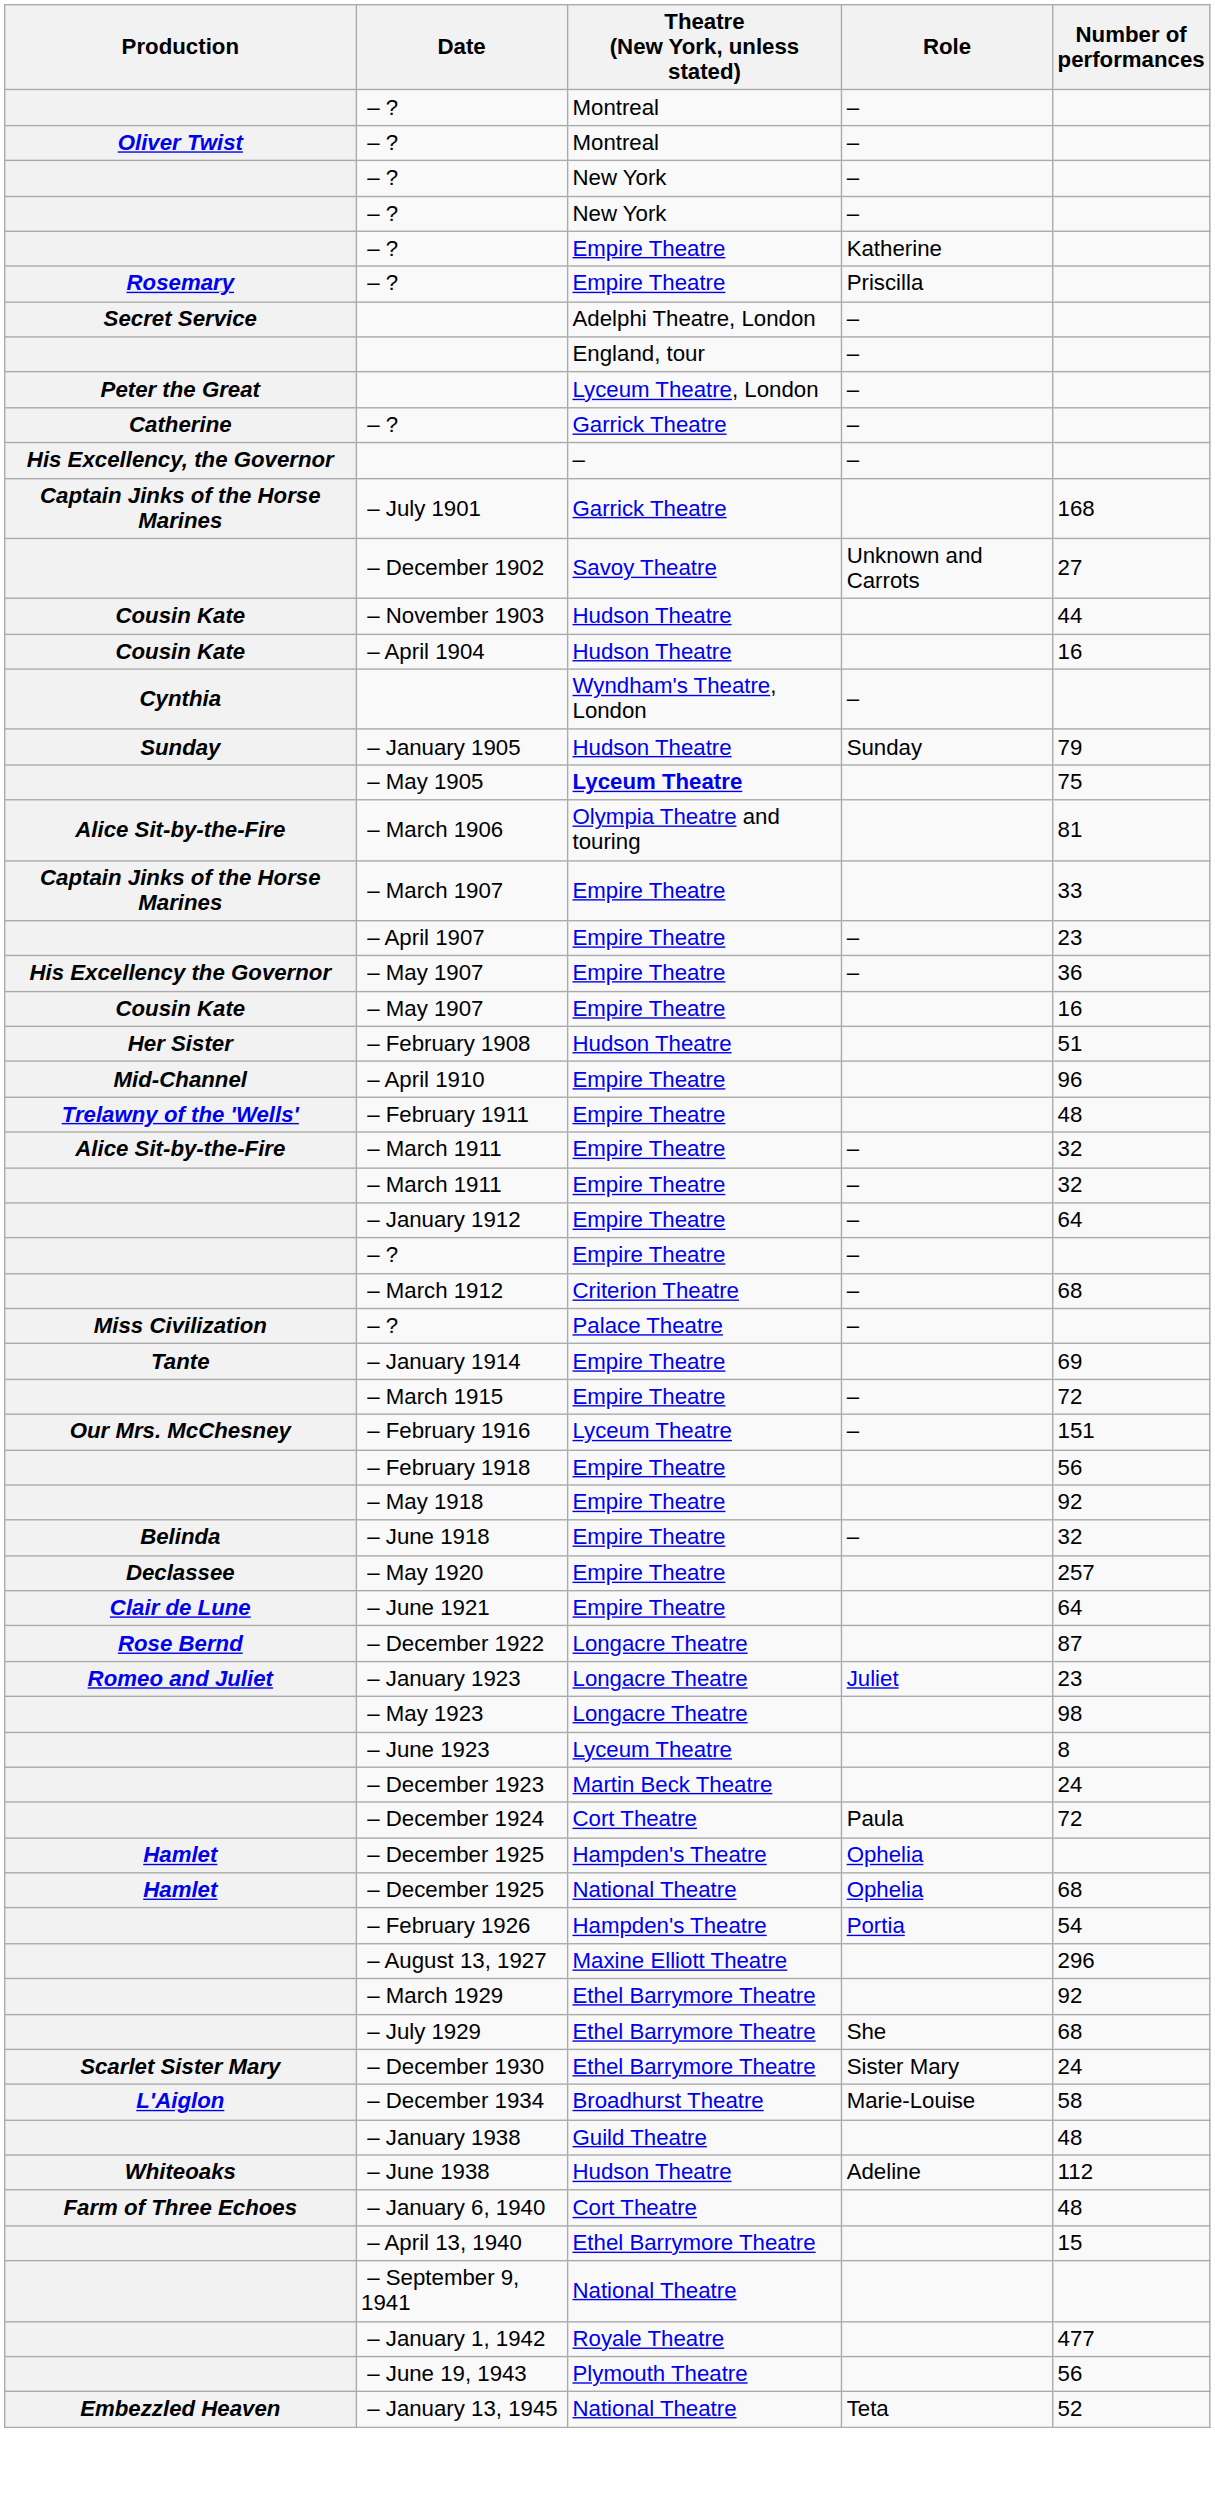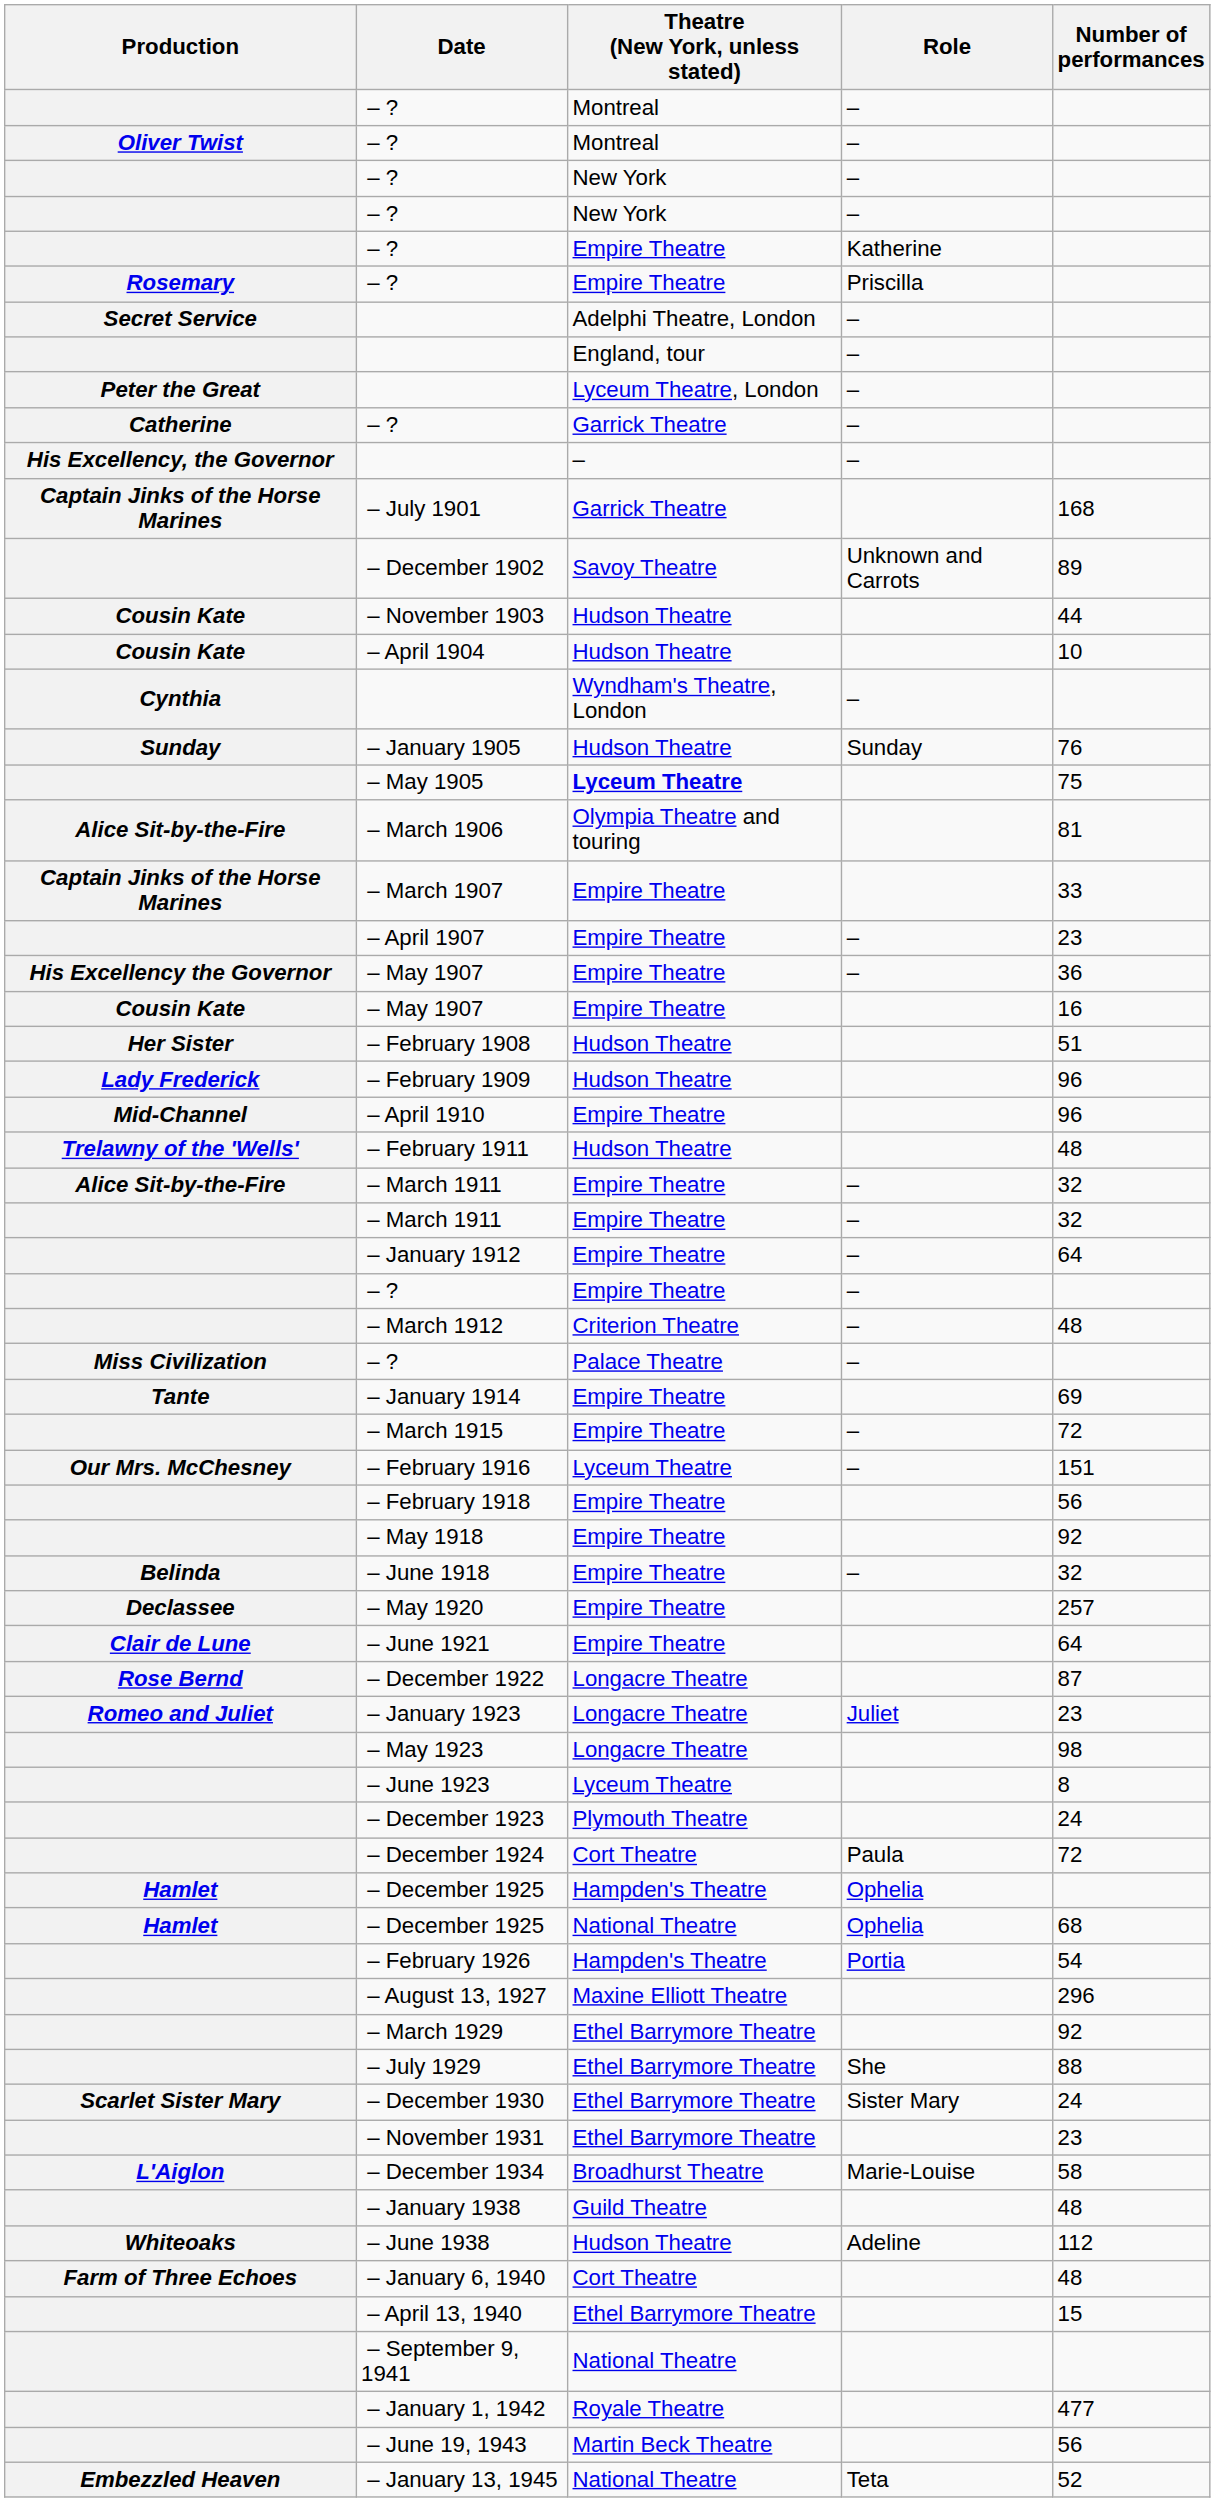 <table class="wikitable plainrowheaders sortable">
 <tr>
 <th scope="col">Production</th>
 <th scope="col">Date</th>
 <th scope="col">Theatre<br>(New York, unless stated)</th>
 <th scope="col">Role</th>
 <th scope="col">Number of<br>performances</th>
 </tr>
 <tr>
 <th scope="row"></th>
 <td> – ?</td>
 <td>Montreal</td>
 <td>–</td>
 <td></td>
 </tr>
 <tr>
 <th scope="row"><em><a href='#'>Oliver Twist</a></em></th>
 <td> – ?</td>
 <td>Montreal</td>
 <td>–</td>
 <td></td>
 </tr>
 <tr>
 <th scope="row"></th>
 <td> – ?</td>
 <td>New York</td>
 <td>–</td>
 <td></td>
 </tr>
 <tr>
 <th scope="row"></th>
 <td> – ?</td>
 <td>New York</td>
 <td>–</td>
 <td></td>
 </tr>
 <tr>
 <th scope="row"></th>
 <td> – ?</td>
 <td><a href='#'>Empire Theatre</a></td>
 <td>Katherine</td>
 <td></td>
 </tr>
 <tr>
 <th scope="row"><em><a href='#'>Rosemary</a></em></th>
 <td> – ?</td>
 <td><a href='#'>Empire Theatre</a></td>
 <td>Priscilla</td>
 <td></td>
 </tr>
 <tr>
 <th scope="row"><em>Secret Service</em></th>
 <td></td>
 <td>Adelphi Theatre, London</td>
 <td>–</td>
 <td></td>
 </tr>
 <tr>
 <th scope="row"></th>
 <td></td>
 <td>England, tour</td>
 <td>–</td>
 <td></td>
 </tr>
 <tr>
 <th scope="row"><em>Peter the Great</em></th>
 <td></td>
 <td><a href='#'>Lyceum Theatre</a>, London</td>
 <td>–</td>
 <td></td>
 </tr>
 <tr>
 <th scope="row"><em>Catherine</em></th>
 <td> – ?</td>
 <td><a href='#'>Garrick Theatre</a></td>
 <td>–</td>
 <td></td>
 </tr>
 <tr>
 <th scope="row"><em>His Excellency, the Governor</em></th>
 <td></td>
 <td>–</td>
 <td>–</td>
 <td></td>
 </tr>
 <tr>
 <th scope="row"><em>Captain Jinks of the Horse Marines</em></th>
 <td> – July 1901</td>
 <td><a href='#'>Garrick Theatre</a></td>
 <td></td>
 <td>168</td>
 </tr>
 <tr>
 <th scope="row"></th>
 <td> – December 1902</td>
 <td><a href='#'>Savoy Theatre</a></td>
 <td>Unknown and Carrots</td>
-<td>27</td>
+<td>89</td>
 </tr>
 <tr>
 <th scope="row"><em>Cousin Kate</em></th>
 <td> – November 1903</td>
 <td><a href='#'>Hudson Theatre</a></td>
 <td></td>
 <td>44</td>
 </tr>
 <tr>
 <th scope="row"><em>Cousin Kate</em></th>
 <td> – April 1904</td>
 <td><a href='#'>Hudson Theatre</a></td>
 <td></td>
-<td>16</td>
+<td>10</td>
 </tr>
 <tr>
 <th scope="row"><em>Cynthia</em></th>
 <td></td>
 <td><a href='#'>Wyndham's Theatre</a>, London</td>
 <td>–</td>
 <td></td>
 </tr>
 <tr>
 <th scope="row"><em>Sunday</em></th>
 <td> – January 1905</td>
 <td><a href='#'>Hudson Theatre</a></td>
 <td>Sunday</td>
-<td>79</td>
+<td>76</td>
 </tr>
 <tr>
 <th scope="row"></th>
 <td> – May 1905</td>
 <td><strong><a href='#'>Lyceum Theatre</a></strong></td>
 <td></td>
 <td>75</td>
 </tr>
 <tr>
 <th scope="row"><em>Alice Sit-by-the-Fire</em></th>
 <td> – March 1906</td>
 <td><a href='#'>Olympia Theatre</a> and touring</td>
 <td></td>
 <td>81</td>
 </tr>
 <tr>
 <th scope="row"><em>Captain Jinks of the Horse Marines</em></th>
 <td> – March 1907</td>
 <td><a href='#'>Empire Theatre</a></td>
 <td></td>
 <td>33</td>
 </tr>
 <tr>
 <th scope="row"></th>
 <td> – April 1907</td>
 <td><a href='#'>Empire Theatre</a></td>
 <td>–</td>
 <td>23</td>
 </tr>
 <tr>
 <th scope="row"><em>His Excellency the Governor</em></th>
 <td> – May 1907</td>
 <td><a href='#'>Empire Theatre</a></td>
 <td>–</td>
 <td>36</td>
 </tr>
 <tr>
 <th scope="row"><em>Cousin Kate</em></th>
 <td> – May 1907</td>
 <td><a href='#'>Empire Theatre</a></td>
 <td></td>
 <td>16</td>
 </tr>
 <tr>
 <th scope="row"><em>Her Sister</em></th>
 <td> – February 1908</td>
 <td><a href='#'>Hudson Theatre</a></td>
 <td></td>
 <td>51</td>
 </tr>
 <tr>
+<th scope="row"><em><a href='#'>Lady Frederick</a></em></th>
+<td> – February 1909</td>
+<td><a href='#'>Hudson Theatre</a></td>
+<td></td>
+<td>96</td>
+</tr>
+<tr>
 <th scope="row"><em>Mid-Channel</em></th>
 <td> – April 1910</td>
 <td><a href='#'>Empire Theatre</a></td>
 <td></td>
 <td>96</td>
 </tr>
 <tr>
 <th scope="row"><em><a href='#'>Trelawny of the 'Wells'</a></em></th>
 <td> – February 1911</td>
-<td><a href='#'>Empire Theatre</a></td>
+<td><a href='#'>Hudson Theatre</a></td>
 <td></td>
 <td>48</td>
 </tr>
 <tr>
 <th scope="row"><em>Alice Sit-by-the-Fire</em></th>
 <td> – March 1911</td>
 <td><a href='#'>Empire Theatre</a></td>
 <td>–</td>
 <td>32</td>
 </tr>
 <tr>
 <th scope="row"></th>
 <td> – March 1911</td>
 <td><a href='#'>Empire Theatre</a></td>
 <td>–</td>
 <td>32</td>
 </tr>
 <tr>
 <th scope="row"></th>
 <td> – January 1912</td>
 <td><a href='#'>Empire Theatre</a></td>
 <td>–</td>
 <td>64</td>
 </tr>
 <tr>
 <th scope="row"></th>
 <td> – ?</td>
 <td><a href='#'>Empire Theatre</a></td>
 <td>–</td>
 <td></td>
 </tr>
 <tr>
 <th scope="row"></th>
 <td> – March 1912</td>
 <td><a href='#'>Criterion Theatre</a></td>
 <td>–</td>
-<td>68</td>
+<td>48</td>
 </tr>
 <tr>
 <th scope="row"><em>Miss Civilization</em></th>
 <td> – ?</td>
 <td><a href='#'>Palace Theatre</a></td>
 <td>–</td>
 <td></td>
 </tr>
 <tr>
 <th scope="row"><em>Tante</em></th>
 <td> – January 1914</td>
 <td><a href='#'>Empire Theatre</a></td>
 <td></td>
 <td>69</td>
 </tr>
 <tr>
 <th scope="row"></th>
 <td> – March 1915</td>
 <td><a href='#'>Empire Theatre</a></td>
 <td>–</td>
 <td>72</td>
 </tr>
 <tr>
 <th scope="row"><em>Our Mrs. McChesney</em></th>
 <td> – February 1916</td>
 <td><a href='#'>Lyceum Theatre</a></td>
 <td>–</td>
 <td>151</td>
 </tr>
 <tr>
 <th scope="row"></th>
 <td> – February 1918</td>
 <td><a href='#'>Empire Theatre</a></td>
 <td></td>
 <td>56</td>
 </tr>
 <tr>
 <th scope="row"></th>
 <td> – May 1918</td>
 <td><a href='#'>Empire Theatre</a></td>
 <td></td>
 <td>92</td>
 </tr>
 <tr>
 <th scope="row"><em>Belinda</em></th>
 <td> – June 1918</td>
 <td><a href='#'>Empire Theatre</a></td>
 <td>–</td>
 <td>32</td>
 </tr>
 <tr>
 <th scope="row"><em>Declassee</em></th>
 <td> – May 1920</td>
 <td><a href='#'>Empire Theatre</a></td>
 <td></td>
 <td>257</td>
 </tr>
 <tr>
 <th scope="row"><em><a href='#'>Clair de Lune</a></em></th>
 <td> – June 1921</td>
 <td><a href='#'>Empire Theatre</a></td>
 <td></td>
 <td>64</td>
 </tr>
 <tr>
 <th scope="row"><em><a href='#'>Rose Bernd</a></em></th>
 <td> – December 1922</td>
 <td><a href='#'>Longacre Theatre</a></td>
 <td></td>
 <td>87</td>
 </tr>
 <tr>
 <th scope="row"><em><a href='#'>Romeo and Juliet</a></em></th>
 <td> – January 1923</td>
 <td><a href='#'>Longacre Theatre</a></td>
 <td><a href='#'>Juliet</a></td>
 <td>23</td>
 </tr>
 <tr>
 <th scope="row"></th>
 <td> – May 1923</td>
 <td><a href='#'>Longacre Theatre</a></td>
 <td></td>
 <td>98</td>
 </tr>
 <tr>
 <th scope="row"></th>
 <td> – June 1923</td>
 <td><a href='#'>Lyceum Theatre</a></td>
 <td></td>
 <td>8</td>
 </tr>
 <tr>
 <th scope="row"></th>
 <td> – December 1923</td>
-<td><a href='#'>Martin Beck Theatre</a></td>
+<td><a href='#'>Plymouth Theatre</a></td>
 <td></td>
 <td>24</td>
 </tr>
 <tr>
 <th scope="row"></th>
 <td> – December 1924</td>
 <td><a href='#'>Cort Theatre</a></td>
 <td>Paula</td>
 <td>72</td>
 </tr>
 <tr>
 <th scope="row"><em><a href='#'>Hamlet</a></em></th>
 <td> – December 1925</td>
 <td><a href='#'>Hampden's Theatre</a></td>
 <td><a href='#'>Ophelia</a></td>
 <td></td>
 </tr>
 <tr>
 <th scope="row"><em><a href='#'>Hamlet</a></em></th>
 <td> – December 1925</td>
 <td><a href='#'>National Theatre</a></td>
 <td><a href='#'>Ophelia</a></td>
 <td>68</td>
 </tr>
 <tr>
 <th scope="row"></th>
 <td> – February 1926</td>
 <td><a href='#'>Hampden's Theatre</a></td>
 <td><a href='#'>Portia</a></td>
 <td>54</td>
 </tr>
 <tr>
 <th scope="row"></th>
 <td> – August 13, 1927</td>
 <td><a href='#'>Maxine Elliott Theatre</a></td>
 <td></td>
 <td>296</td>
 </tr>
 <tr>
 <th scope="row"></th>
 <td> – March 1929</td>
 <td><a href='#'>Ethel Barrymore Theatre</a></td>
 <td></td>
 <td>92</td>
 </tr>
 <tr>
 <th scope="row"></th>
 <td> – July 1929</td>
 <td><a href='#'>Ethel Barrymore Theatre</a></td>
 <td>She</td>
-<td>68</td>
+<td>88</td>
 </tr>
 <tr>
 <th scope="row"><em>Scarlet Sister Mary</em></th>
 <td> – December 1930</td>
 <td><a href='#'>Ethel Barrymore Theatre</a></td>
 <td>Sister Mary</td>
 <td>24</td>
+</tr>
+<tr>
+<th scope="row"></th>
+<td> – November 1931</td>
+<td><a href='#'>Ethel Barrymore Theatre</a></td>
+<td></td>
+<td>23</td>
 </tr>
 <tr>
 <th scope="row"><em><a href='#'>L'Aiglon</a></em></th>
 <td> – December 1934</td>
 <td><a href='#'>Broadhurst Theatre</a></td>
 <td>Marie-Louise</td>
 <td>58</td>
 </tr>
 <tr>
 <th scope="row"></th>
 <td> – January 1938</td>
 <td><a href='#'>Guild Theatre</a></td>
 <td></td>
 <td>48</td>
 </tr>
 <tr>
 <th scope="row"><em>Whiteoaks</em></th>
 <td> – June 1938</td>
 <td><a href='#'>Hudson Theatre</a></td>
 <td>Adeline</td>
 <td>112</td>
 </tr>
 <tr>
 <th scope="row"><em>Farm of Three Echoes</em></th>
 <td> – January 6, 1940</td>
 <td><a href='#'>Cort Theatre</a></td>
 <td></td>
 <td>48</td>
 </tr>
 <tr>
 <th scope="row"></th>
 <td> – April 13, 1940</td>
 <td><a href='#'>Ethel Barrymore Theatre</a></td>
 <td></td>
 <td>15</td>
 </tr>
 <tr>
 <th scope="row"></th>
 <td> – September 9, 1941</td>
 <td><a href='#'>National Theatre</a></td>
 <td></td>
 <td></td>
 </tr>
 <tr>
 <th scope="row"></th>
 <td> – January 1, 1942</td>
 <td><a href='#'>Royale Theatre</a></td>
 <td></td>
 <td>477</td>
 </tr>
 <tr>
 <th scope="row"></th>
 <td> – June 19, 1943</td>
-<td><a href='#'>Plymouth Theatre</a></td>
+<td><a href='#'>Martin Beck Theatre</a></td>
 <td></td>
 <td>56</td>
 </tr>
 <tr>
 <th scope="row"><em>Embezzled Heaven</em></th>
 <td> – January 13, 1945</td>
 <td><a href='#'>National Theatre</a></td>
 <td>Teta</td>
 <td>52</td>
 </tr>
 </table>
